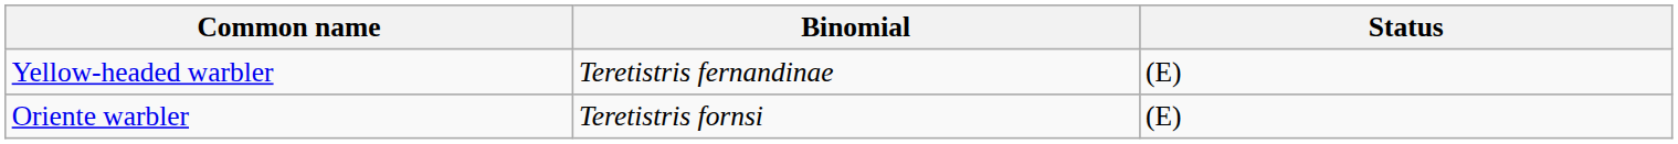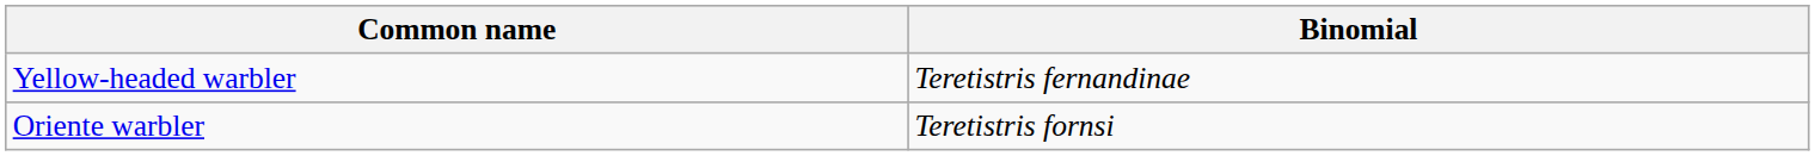 <table width=60% class="wikitable">
 <tr>
 <th width=34%>Common name</th>
 <th width=34%>Binomial</th>
-<th width=32%>Status</th>
 </tr>
 <tr>
 <td><a href='#'>Yellow-headed warbler</a></td>
 <td><em>Teretistris fernandinae</em></td>
-<td>(E)</td>
 </tr>
 <tr>
 <td><a href='#'>Oriente warbler</a></td>
 <td><em>Teretistris fornsi</em></td>
-<td>(E)</td>
 </tr>
 </table>
